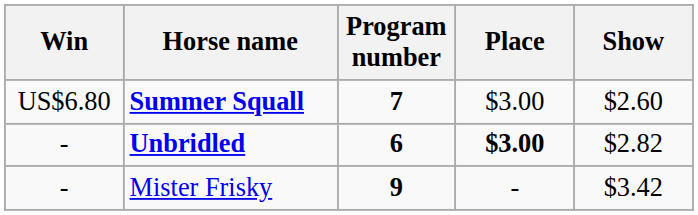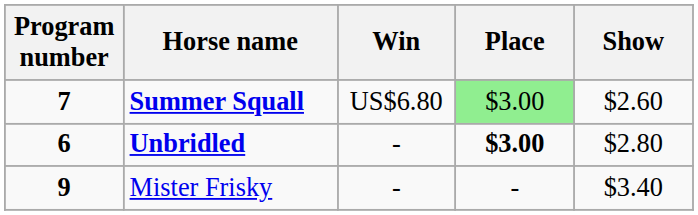 <table class="wikitable sortable" style="font-size:90%">
 <tr>
+<th width="58px">Program <br> number</th>
+<th width="110px">Horse name <br></th>
 <th width="58px">Win <br></th>
-<th width="110px">Horse name <br></th>
-<th width="58px">Program <br> number</th>
 <th width="58px">Place <br></th>
 <th width="58px">Show <br></th>
 </tr>
 <tr>
+<td align=center><strong>7</strong></td>
+<td><strong><a href='#'>Summer Squall</a></strong></td>
 <td align=center>US$6.80</td>
-<td><strong><a href='#'>Summer Squall</a></strong></td>
-<td align=center><strong>7</strong></td>
-<td align=center>$3.00</td>
+<td align=center style="background: lightgreen;">$3.00</td>
 <td align=center>$2.60</td>
 </tr>
 <tr>
+<td align=center><strong>6</strong></td>
+<td><strong><a href='#'>Unbridled</a></strong></td>
 <td align=center>-</td>
-<td><strong><a href='#'>Unbridled</a></strong></td>
-<td align=center><strong>6</strong></td>
 <td align=center><strong>$3.00</strong></td>
-<td align=center>$2.82</td>
+<td align=center>$2.80</td>
 </tr>
 <tr>
+<td align=center><strong>9</strong></td>
+<td><a href='#'>Mister Frisky</a></td>
 <td align=center>-</td>
-<td><a href='#'>Mister Frisky</a></td>
-<td align=center><strong>9</strong></td>
 <td align=center>-</td>
-<td align=center>$3.42</td>
+<td align=center>$3.40</td>
 </tr>
 </table>
